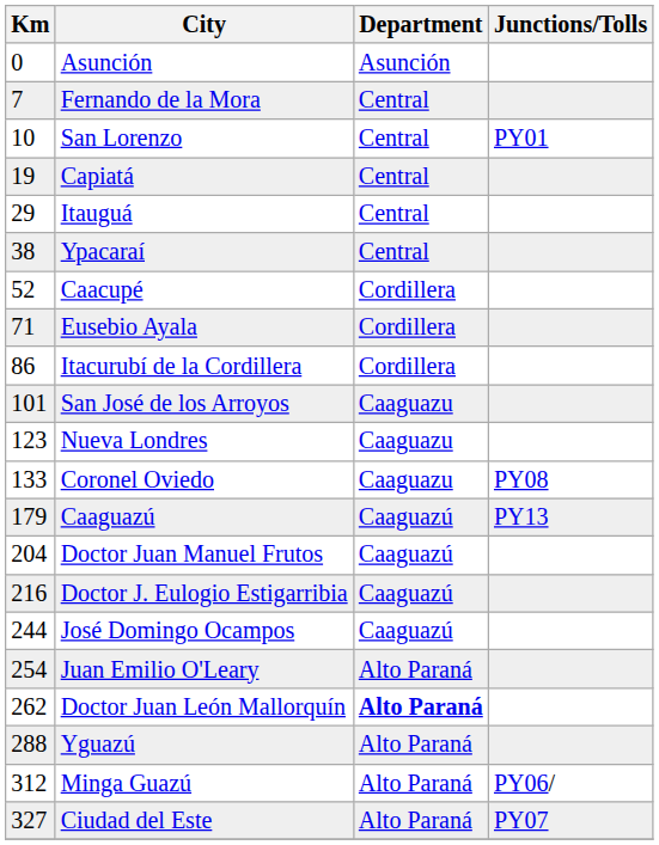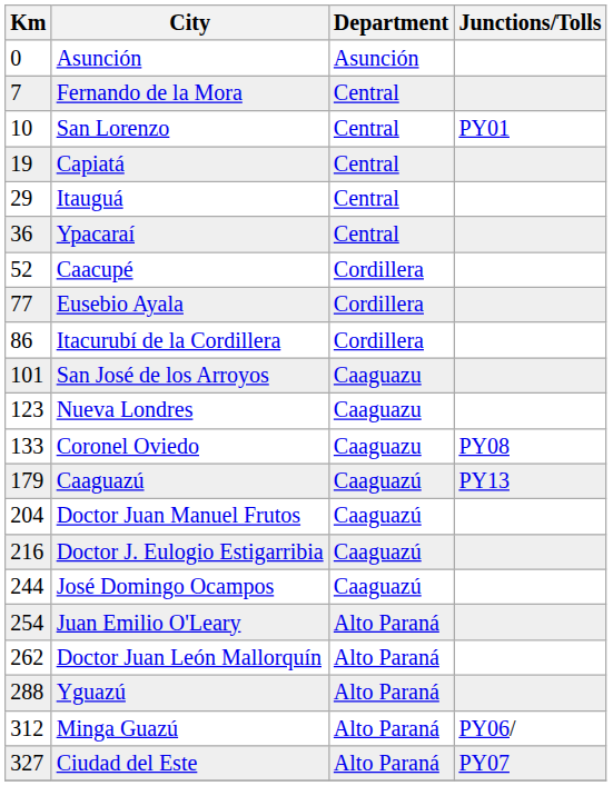 <table class="wikitable">
 <tr>
 <th>Km</th>
 <th>City</th>
 <th>Department</th>
 <th>Junctions/Tolls</th>
 </tr>
 <tr bgcolor="ffffff">
 <td>0</td>
 <td><a href='#'>Asunción</a></td>
 <td><a href='#'>Asunción</a></td>
 <td></td>
 </tr>
 <tr bgcolor="efefef">
 <td>7</td>
 <td><a href='#'>Fernando de la Mora</a></td>
 <td><a href='#'>Central</a></td>
 <td></td>
 </tr>
 <tr bgcolor="ffffff">
 <td>10</td>
 <td><a href='#'>San Lorenzo</a></td>
 <td><a href='#'>Central</a></td>
 <td> <a href='#'>PY01</a></td>
 </tr>
 <tr bgcolor="efefef">
 <td>19</td>
 <td><a href='#'>Capiatá</a></td>
 <td><a href='#'>Central</a></td>
 <td></td>
 </tr>
 <tr bgcolor="ffffff">
 <td>29</td>
 <td><a href='#'>Itauguá</a></td>
 <td><a href='#'>Central</a></td>
 <td></td>
 </tr>
 <tr bgcolor="efefef">
-<td>38</td>
+<td>36</td>
 <td><a href='#'>Ypacaraí</a></td>
 <td><a href='#'>Central</a></td>
 <td></td>
 </tr>
 <tr bgcolor="ffffff">
 <td>52</td>
 <td><a href='#'>Caacupé</a></td>
 <td><a href='#'>Cordillera</a></td>
 <td></td>
 </tr>
 <tr bgcolor="efefef">
-<td>71</td>
+<td>77</td>
 <td><a href='#'>Eusebio Ayala</a></td>
 <td><a href='#'>Cordillera</a></td>
 <td></td>
 </tr>
 <tr bgcolor="ffffff">
 <td>86</td>
 <td><a href='#'>Itacurubí de la Cordillera</a></td>
 <td><a href='#'>Cordillera</a></td>
 <td></td>
 </tr>
 <tr bgcolor="efefef">
 <td>101</td>
 <td><a href='#'>San José de los Arroyos</a></td>
 <td><a href='#'>Caaguazu</a></td>
 <td></td>
 </tr>
 <tr bgcolor="ffffff">
 <td>123</td>
 <td><a href='#'>Nueva Londres</a></td>
 <td><a href='#'>Caaguazu</a></td>
 <td></td>
 </tr>
 <tr bgcolor="ffffff">
 <td>133</td>
 <td><a href='#'>Coronel Oviedo</a></td>
 <td><a href='#'>Caaguazu</a></td>
 <td> <a href='#'>PY08</a></td>
 </tr>
 <tr bgcolor="efefef">
 <td>179</td>
 <td><a href='#'>Caaguazú</a></td>
 <td><a href='#'>Caaguazú</a></td>
 <td> <a href='#'>PY13</a></td>
 </tr>
 <tr bgcolor="ffffff">
 <td>204</td>
 <td><a href='#'>Doctor Juan Manuel Frutos</a></td>
 <td><a href='#'>Caaguazú</a></td>
 <td></td>
 </tr>
 <tr bgcolor="efefef">
 <td>216</td>
 <td><a href='#'>Doctor J. Eulogio Estigarribia</a></td>
 <td><a href='#'>Caaguazú</a></td>
 <td></td>
 </tr>
 <tr bgcolor="ffffff">
 <td>244</td>
 <td><a href='#'>José Domingo Ocampos</a></td>
 <td><a href='#'>Caaguazú</a></td>
 <td></td>
 </tr>
 <tr bgcolor="efefef">
 <td>254</td>
 <td><a href='#'>Juan Emilio O'Leary</a></td>
 <td><a href='#'>Alto Paraná</a></td>
 <td></td>
 </tr>
 <tr bgcolor="ffffff">
 <td>262</td>
 <td><a href='#'>Doctor Juan León Mallorquín</a></td>
-<td><strong><a href='#'>Alto Paraná</a></strong></td>
+<td><a href='#'>Alto Paraná</a></td>
 <td></td>
 </tr>
 <tr bgcolor="efefef">
 <td>288</td>
 <td><a href='#'>Yguazú</a></td>
 <td><a href='#'>Alto Paraná</a></td>
 <td></td>
 </tr>
 <tr bgcolor="ffffff">
 <td>312</td>
 <td><a href='#'>Minga Guazú</a></td>
 <td><a href='#'>Alto Paraná</a></td>
 <td> <a href='#'>PY06</a>/</td>
 </tr>
 <tr bgcolor="efefef">
 <td>327</td>
 <td><a href='#'>Ciudad del Este</a></td>
 <td><a href='#'>Alto Paraná</a></td>
 <td> <a href='#'>PY07</a></td>
 </tr>
 <tr bgcolor="ffffff">
 </tr>
 </table>
